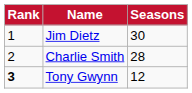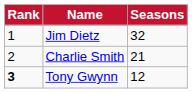 <table class="wikitable">
 <tr>
 <th style="background: #C41230; color:white;">Rank</th>
 <th style="background: #C41230; color:white;">Name</th>
 <th style="background: #C41230; color:white;">Seasons</th>
 </tr>
 <tr>
 <td>1</td>
 <td><a href='#'>Jim Dietz</a></td>
-<td>30</td>
+<td>32</td>
 </tr>
 <tr>
 <td>2</td>
 <td><a href='#'>Charlie Smith</a></td>
-<td>28</td>
+<td>21</td>
 </tr>
 <tr>
 <td><strong>3</strong></td>
 <td><a href='#'>Tony Gwynn</a></td>
 <td>12</td>
 </tr>
 </table>
